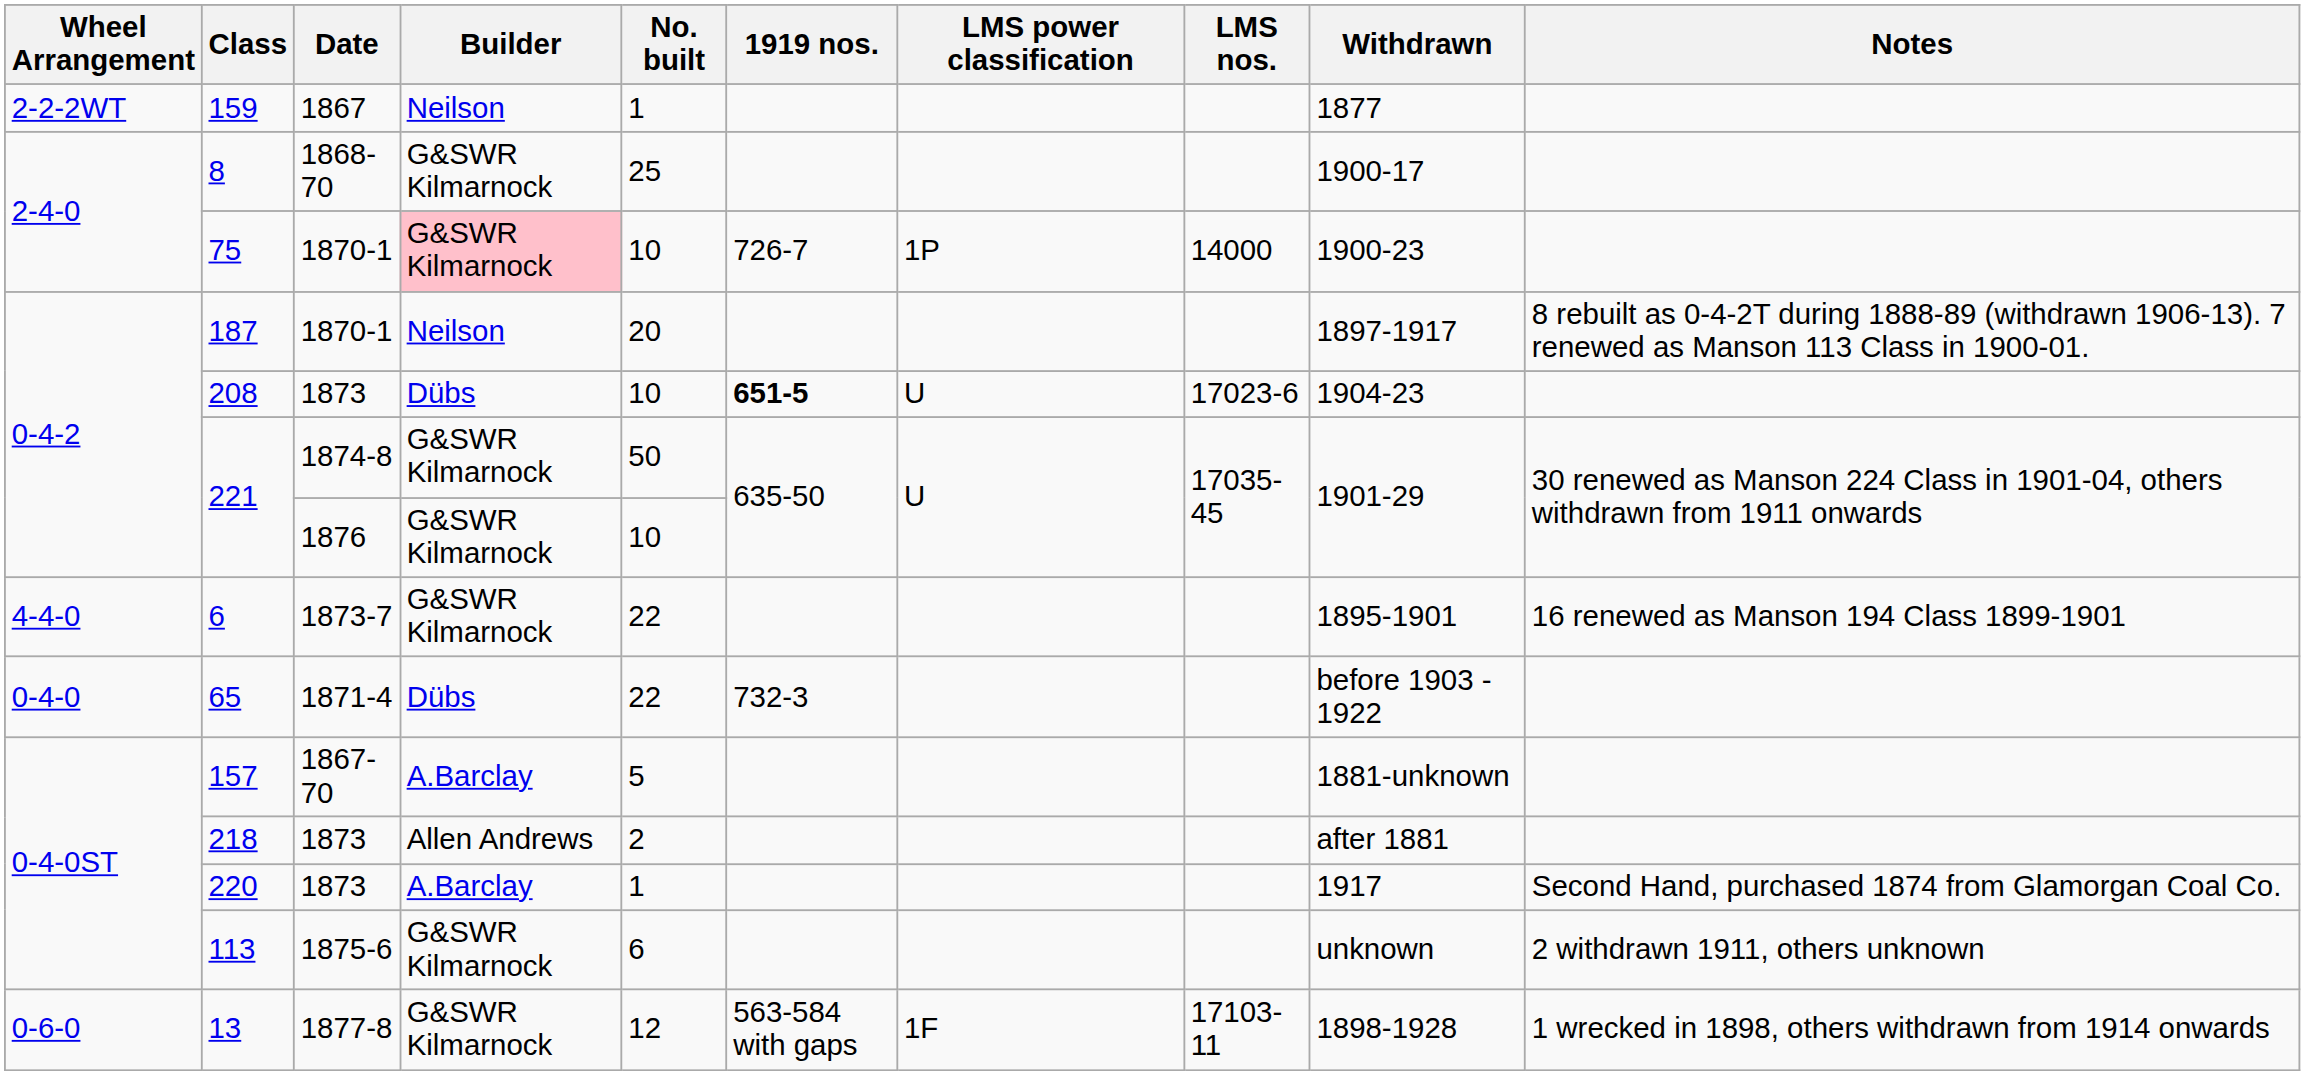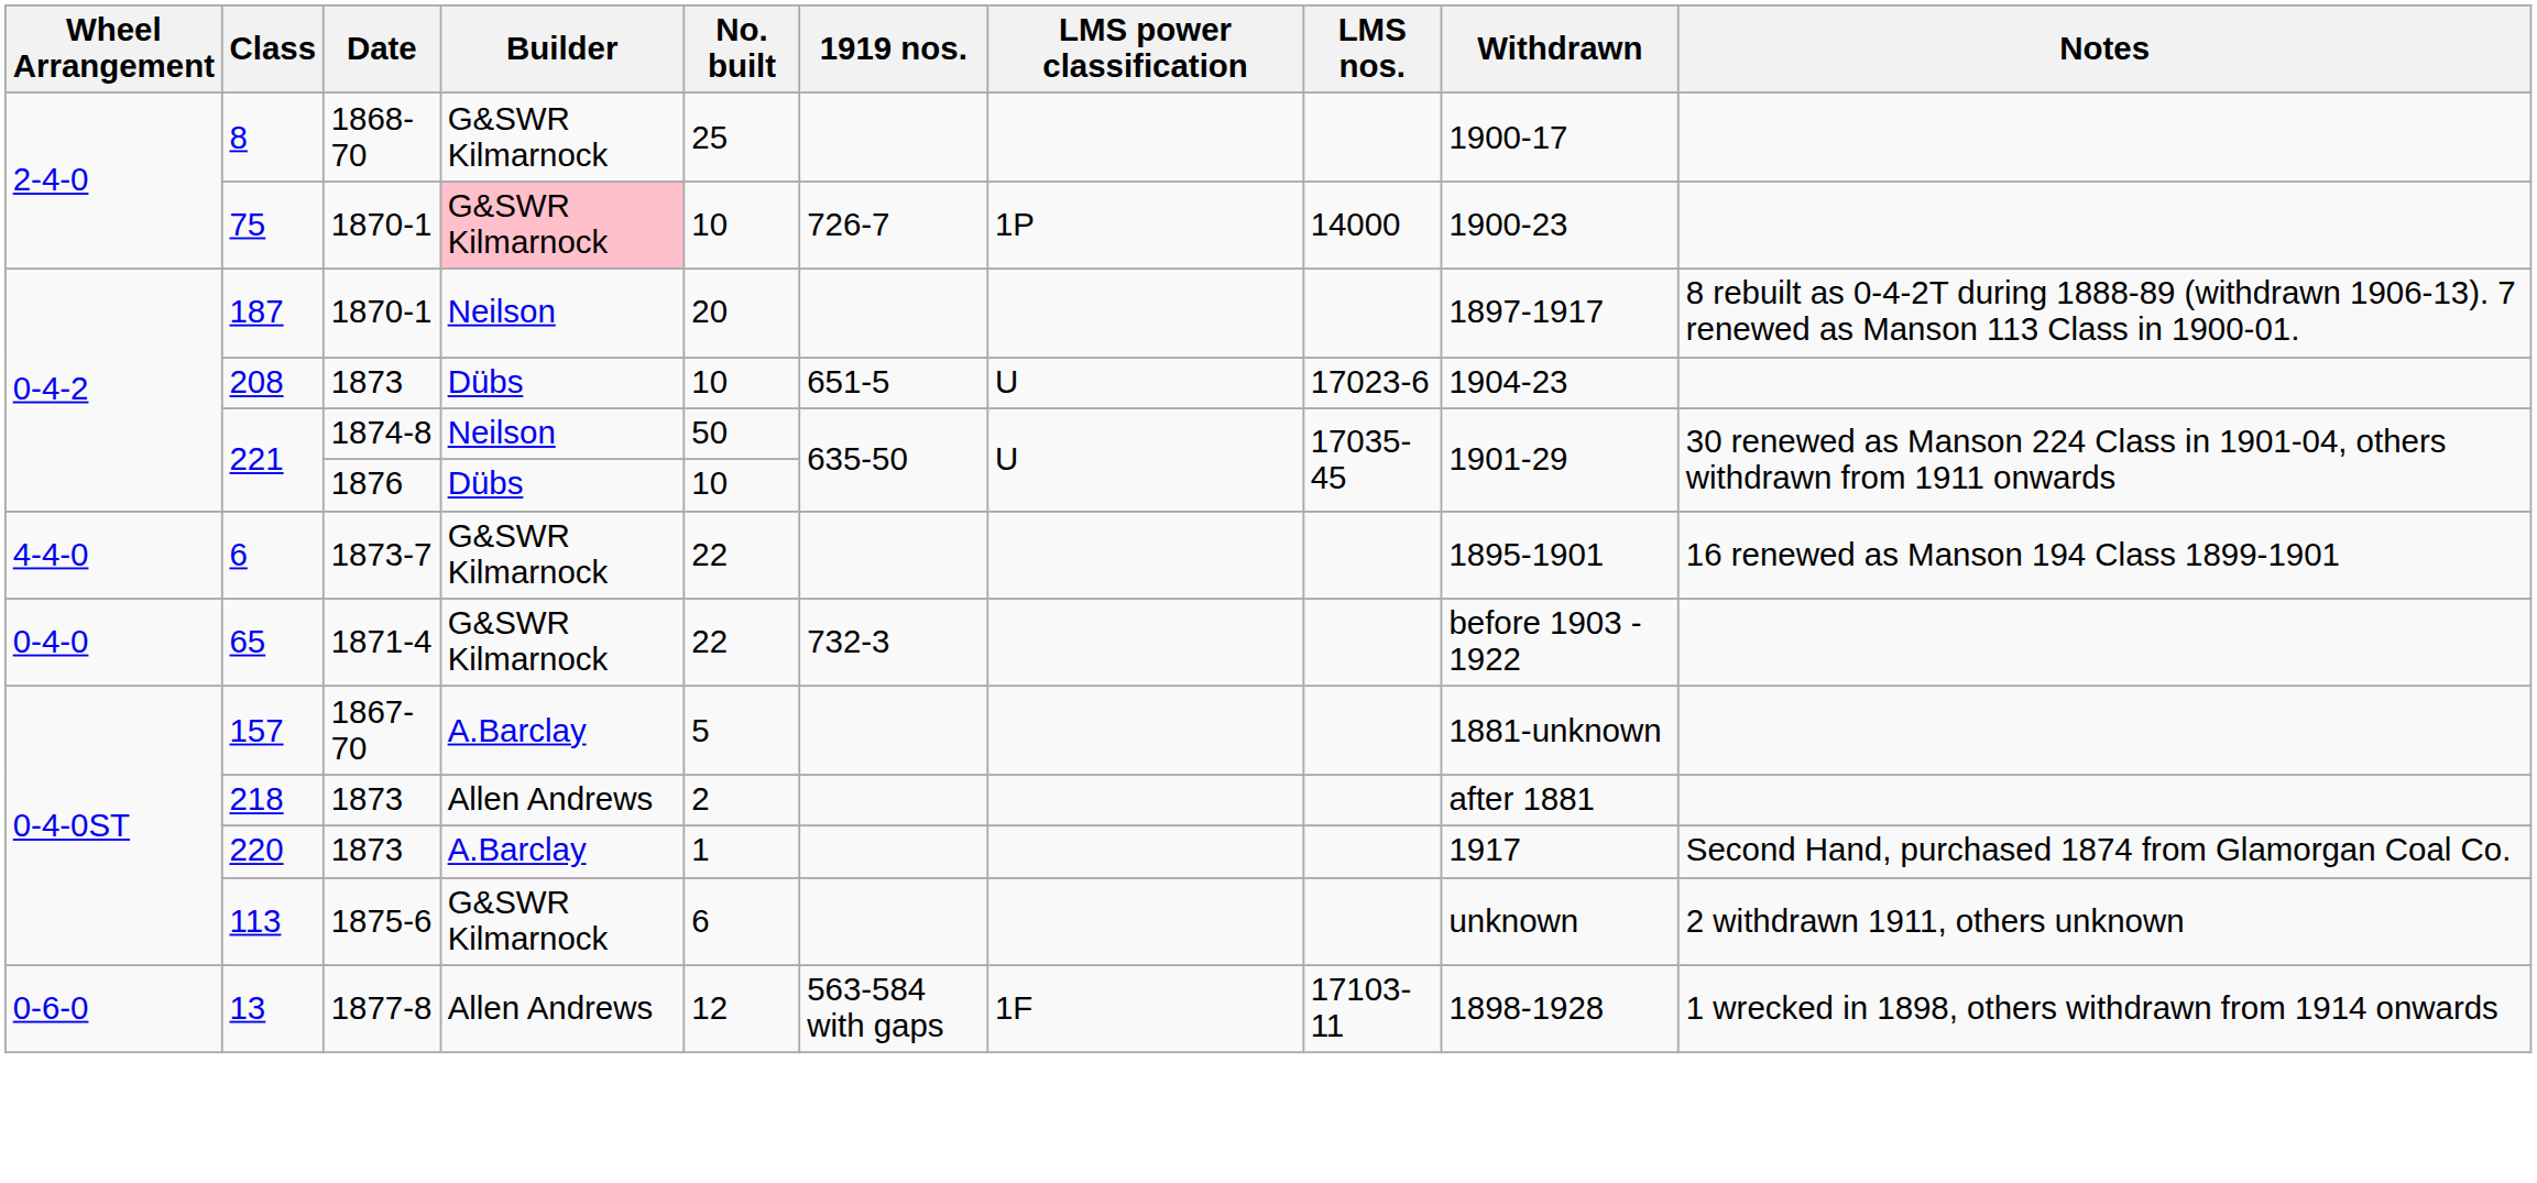 <table class="wikitable">
 <tr>
 <th>Wheel<br>Arrangement</th>
 <th>Class</th>
 <th>Date</th>
 <th>Builder</th>
 <th>No. built</th>
 <th>1919 nos.</th>
 <th>LMS power classification</th>
 <th>LMS nos.</th>
 <th>Withdrawn</th>
 <th>Notes</th>
-</tr>
-<tr>
-<td><a href='#'>2-2-2WT</a></td>
-<td><a href='#'>159</a></td>
-<td>1867</td>
-<td><a href='#'>Neilson</a></td>
-<td>1</td>
-<td></td>
-<td></td>
-<td></td>
-<td>1877</td>
-<td></td>
 </tr>
 <tr>
 <td rowspan=2><a href='#'>2-4-0</a></td>
 <td><a href='#'>8</a></td>
 <td>1868-70</td>
 <td>G&SWR Kilmarnock</td>
 <td>25</td>
 <td></td>
 <td></td>
 <td></td>
 <td>1900-17</td>
 <td></td>
 </tr>
 <tr>
 <td><a href='#'>75</a></td>
 <td>1870-1</td>
 <td style="background: pink;">G&SWR Kilmarnock</td>
 <td>10</td>
 <td>726-7</td>
 <td>1P</td>
 <td>14000</td>
 <td>1900-23</td>
 <td></td>
 </tr>
 <tr>
 <td rowspan=4><a href='#'>0-4-2</a></td>
 <td><a href='#'>187</a></td>
 <td>1870-1</td>
 <td><a href='#'>Neilson</a></td>
 <td>20</td>
 <td></td>
 <td></td>
 <td></td>
 <td>1897-1917</td>
 <td>8 rebuilt as 0-4-2T during 1888-89 (withdrawn 1906-13). 7 renewed as Manson 113 Class in 1900-01.</td>
 </tr>
 <tr>
 <td><a href='#'>208</a></td>
 <td>1873</td>
 <td><a href='#'>Dübs</a></td>
 <td>10</td>
-<td><strong>651-5</strong></td>
+<td>651-5</td>
 <td>U</td>
 <td>17023-6</td>
 <td>1904-23</td>
 <td></td>
 </tr>
 <tr>
 <td rowspan=2><a href='#'>221</a></td>
 <td>1874-8</td>
-<td>G&SWR Kilmarnock</td>
+<td><a href='#'>Neilson</a></td>
 <td>50</td>
 <td rowspan=2>635-50</td>
 <td rowspan=2>U</td>
 <td rowspan=2>17035-45</td>
 <td rowspan=2>1901-29</td>
 <td rowspan=2>30 renewed as Manson 224 Class in 1901-04, others withdrawn from 1911 onwards</td>
 </tr>
 <tr>
 <td>1876</td>
-<td>G&SWR Kilmarnock</td>
+<td><a href='#'>Dübs</a></td>
 <td>10</td>
 </tr>
 <tr>
 <td><a href='#'>4-4-0</a></td>
 <td><a href='#'>6</a></td>
 <td>1873-7</td>
 <td>G&SWR Kilmarnock</td>
 <td>22</td>
 <td></td>
 <td></td>
 <td></td>
 <td>1895-1901</td>
 <td>16 renewed as Manson 194 Class 1899-1901</td>
 </tr>
 <tr>
 <td><a href='#'>0-4-0</a></td>
 <td><a href='#'>65</a></td>
 <td>1871-4</td>
-<td><a href='#'>Dübs</a></td>
+<td>G&SWR Kilmarnock</td>
 <td>22</td>
 <td>732-3</td>
 <td></td>
 <td></td>
 <td>before 1903 - 1922</td>
 <td></td>
 </tr>
 <tr>
 <td rowspan=4><a href='#'>0-4-0ST</a></td>
 <td><a href='#'>157</a></td>
 <td>1867-70</td>
 <td><a href='#'>A.Barclay</a></td>
 <td>5</td>
 <td></td>
 <td></td>
 <td></td>
 <td>1881-unknown</td>
 <td></td>
 </tr>
 <tr>
 <td><a href='#'>218</a></td>
 <td>1873</td>
 <td>Allen Andrews</td>
 <td>2</td>
 <td></td>
 <td></td>
 <td></td>
 <td>after 1881</td>
 <td></td>
 </tr>
 <tr>
 <td><a href='#'>220</a></td>
 <td>1873</td>
 <td><a href='#'>A.Barclay</a></td>
 <td>1</td>
 <td></td>
 <td></td>
 <td></td>
 <td>1917</td>
 <td>Second Hand, purchased 1874 from Glamorgan Coal Co.</td>
 </tr>
 <tr>
 <td><a href='#'>113</a></td>
 <td>1875-6</td>
 <td>G&SWR Kilmarnock</td>
 <td>6</td>
 <td></td>
 <td></td>
 <td></td>
 <td>unknown</td>
 <td>2 withdrawn 1911, others unknown</td>
 </tr>
 <tr>
 <td><a href='#'>0-6-0</a></td>
 <td><a href='#'>13</a></td>
 <td>1877-8</td>
-<td>G&SWR Kilmarnock</td>
+<td>Allen Andrews</td>
 <td>12</td>
 <td>563-584 with gaps</td>
 <td>1F</td>
 <td>17103-11</td>
 <td>1898-1928</td>
 <td>1 wrecked in 1898, others withdrawn from 1914 onwards</td>
 </tr>
 </table>
